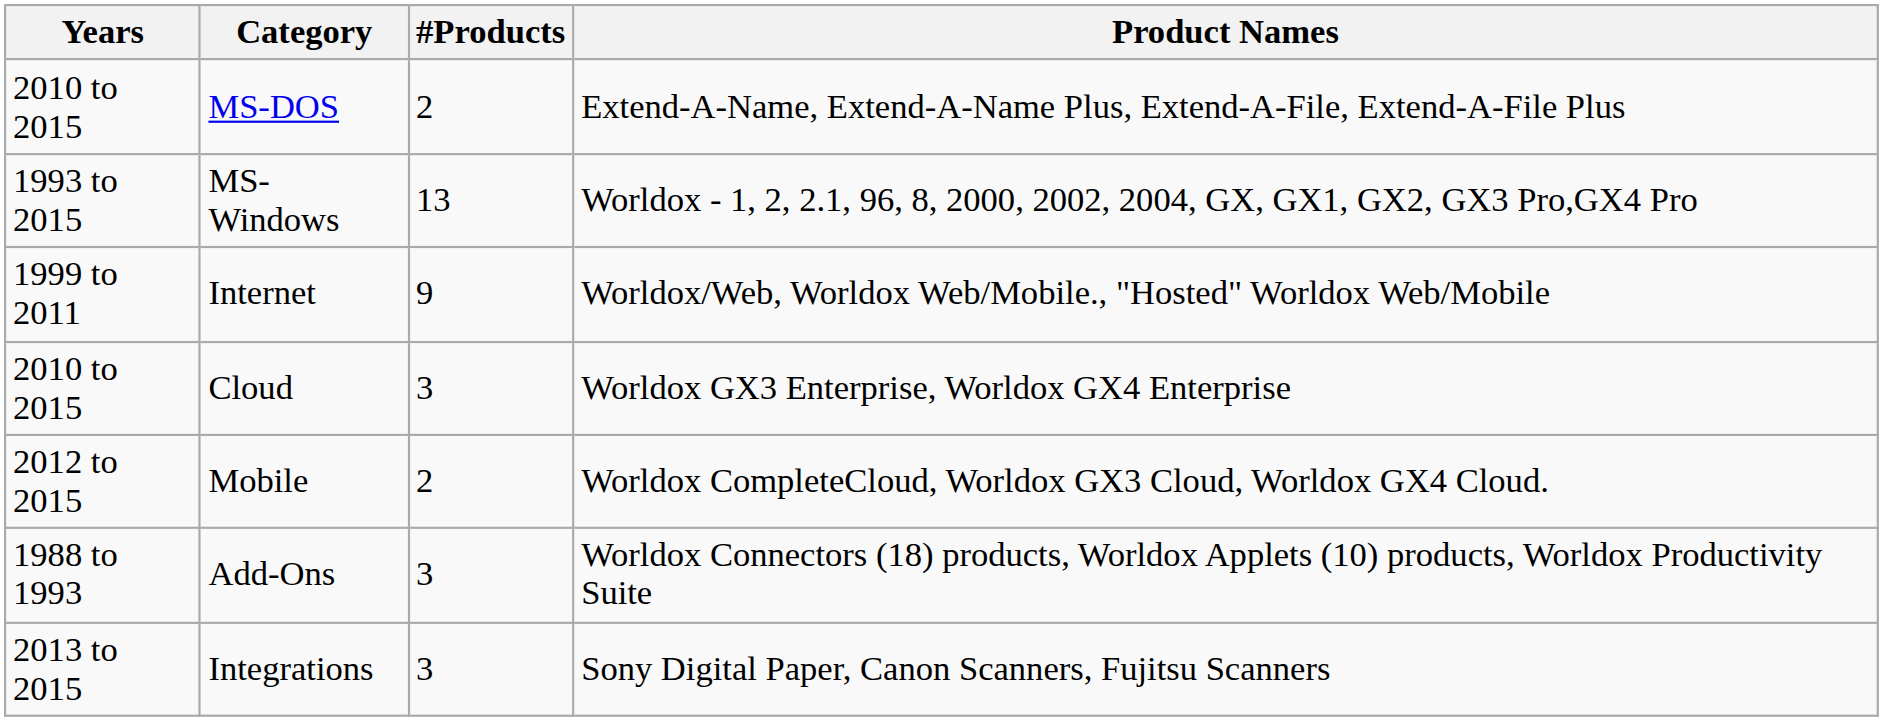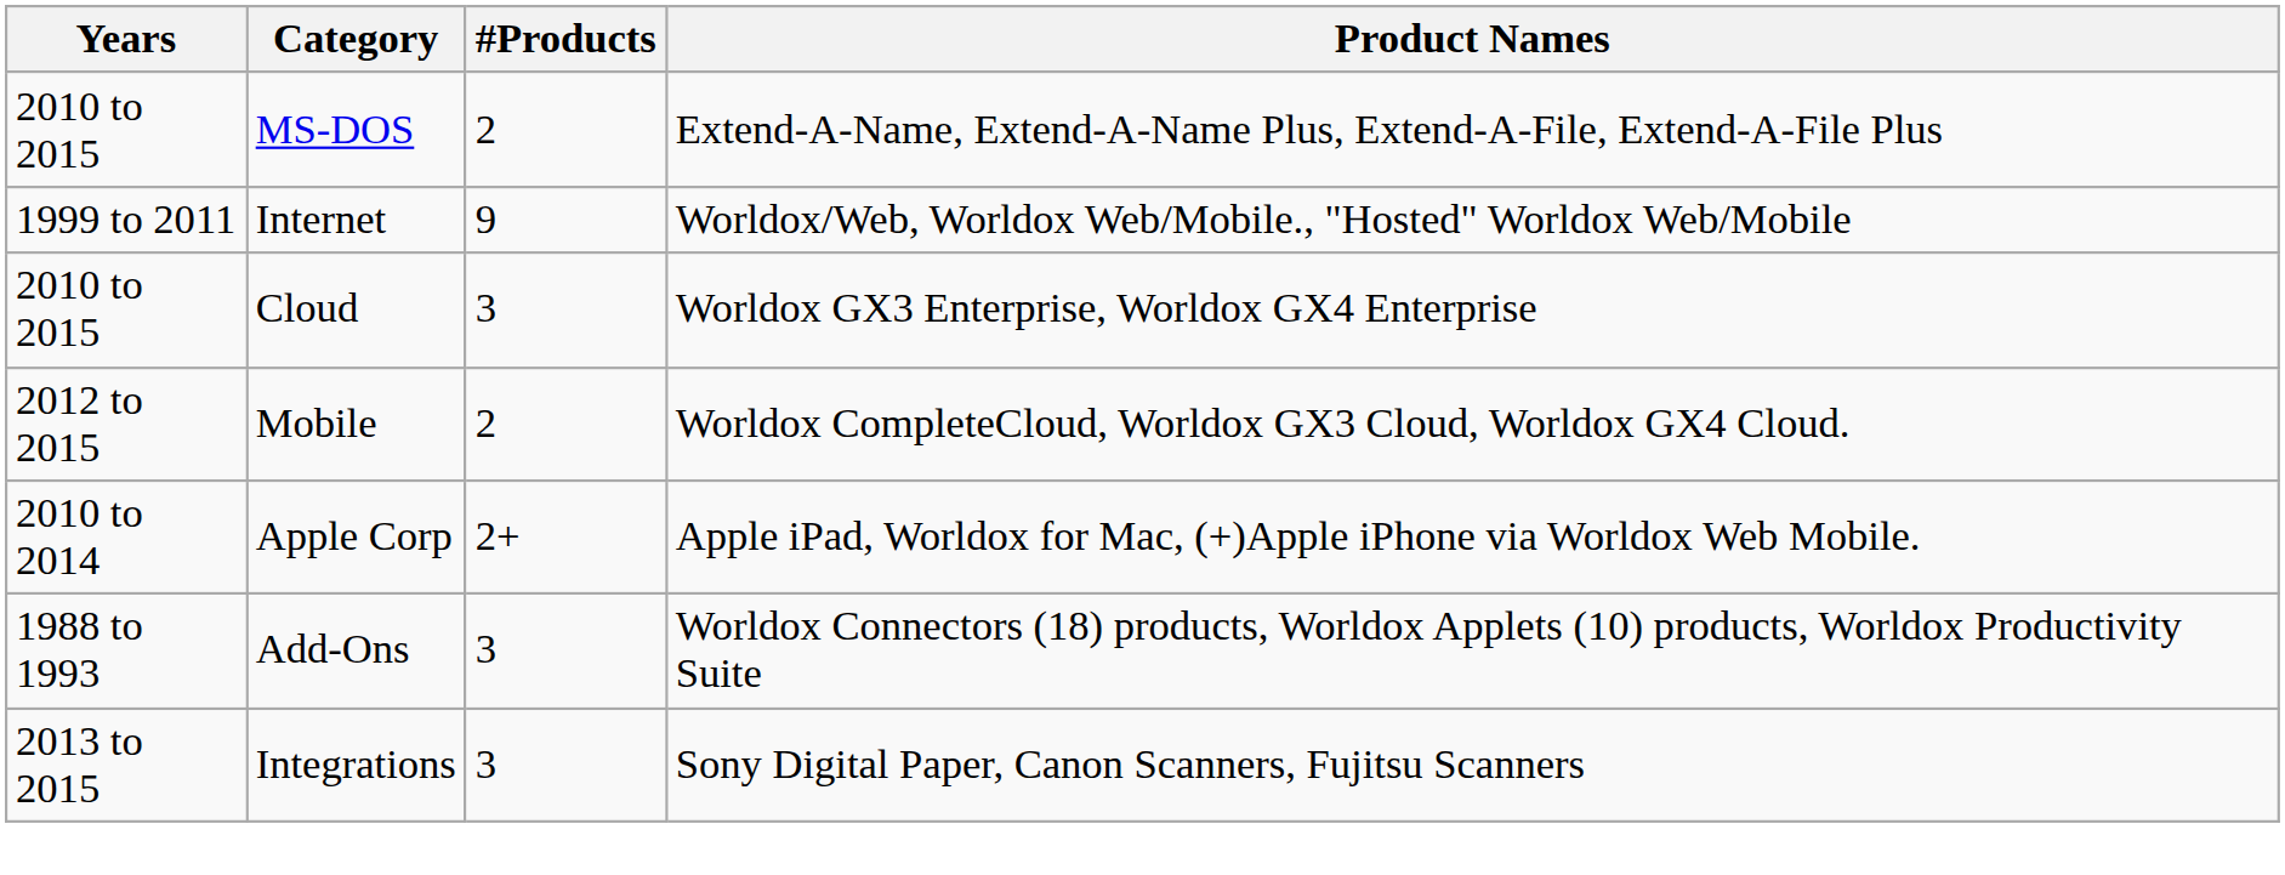 <table class="wikitable">
 <tr>
 <th>Years</th>
 <th>Category</th>
 <th>#Products</th>
 <th>Product Names</th>
 </tr>
 <tr>
 <td>2010 to 2015</td>
 <td><a href='#'>MS-DOS</a></td>
 <td>2</td>
 <td>Extend-A-Name, Extend-A-Name Plus, Extend-A-File, Extend-A-File Plus</td>
-</tr>
-<tr>
-<td>1993 to 2015</td>
-<td>MS-Windows</td>
-<td>13</td>
-<td>Worldox - 1, 2, 2.1, 96, 8, 2000, 2002, 2004, GX, GX1, GX2, GX3 Pro,GX4 Pro</td>
 </tr>
 <tr>
 <td>1999 to 2011</td>
 <td>Internet</td>
 <td>9</td>
 <td>Worldox/Web, Worldox Web/Mobile., "Hosted" Worldox Web/Mobile</td>
 </tr>
 <tr>
 <td>2010 to 2015</td>
 <td>Cloud</td>
 <td>3</td>
 <td>Worldox GX3 Enterprise, Worldox GX4 Enterprise</td>
 </tr>
 <tr>
 <td>2012 to 2015</td>
 <td>Mobile</td>
 <td>2</td>
 <td>Worldox CompleteCloud, Worldox GX3 Cloud, Worldox GX4 Cloud.</td>
 </tr>
 <tr>
+<td>2010 to 2014</td>
+<td>Apple Corp</td>
+<td>2+</td>
+<td>Apple iPad, Worldox for Mac, (+)Apple iPhone via Worldox Web Mobile.</td>
+</tr>
+<tr>
 <td>1988 to 1993</td>
 <td>Add-Ons</td>
 <td>3</td>
 <td>Worldox Connectors (18) products, Worldox Applets (10) products, Worldox Productivity Suite</td>
 </tr>
 <tr>
 <td>2013 to 2015</td>
 <td>Integrations</td>
 <td>3</td>
 <td>Sony Digital Paper, Canon Scanners, Fujitsu Scanners</td>
 </tr>
 </table>
